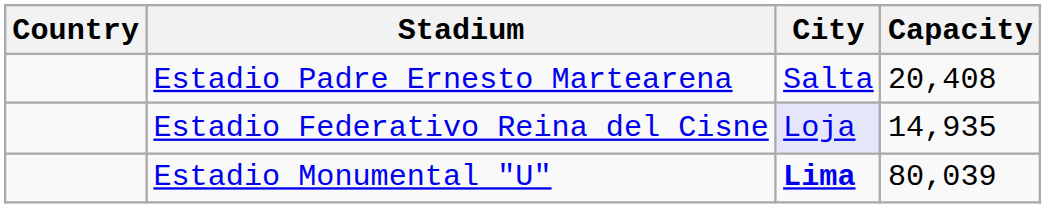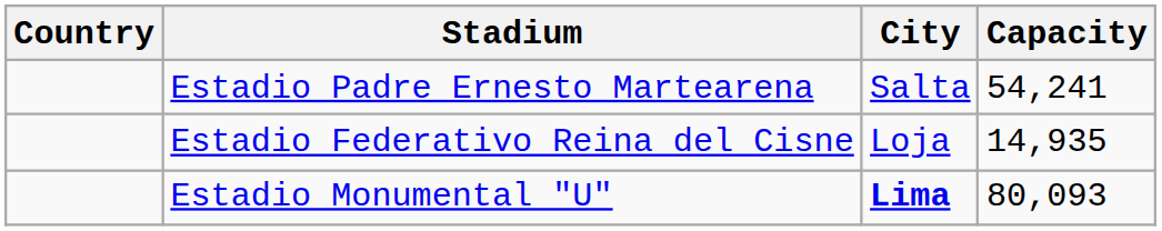 <table class="wikitable">
 <tr>
 <th>Country</th>
 <th>Stadium</th>
 <th>City</th>
 <th>Capacity</th>
 </tr>
 <tr>
 <td align=left></td>
 <td><a href='#'>Estadio Padre Ernesto Martearena</a></td>
 <td><a href='#'>Salta</a></td>
-<td>20,408</td>
+<td>54,241</td>
 </tr>
 <tr>
 <td align=left></td>
 <td><a href='#'>Estadio Federativo Reina del Cisne</a></td>
-<td style="background: lavender;"><a href='#'>Loja</a></td>
+<td><a href='#'>Loja</a></td>
 <td>14,935</td>
 </tr>
 <tr>
 <td align=left></td>
 <td><a href='#'>Estadio Monumental "U"</a></td>
 <td><strong><a href='#'>Lima</a></strong></td>
-<td>80,039</td>
+<td>80,093</td>
 </tr>
 </table>
